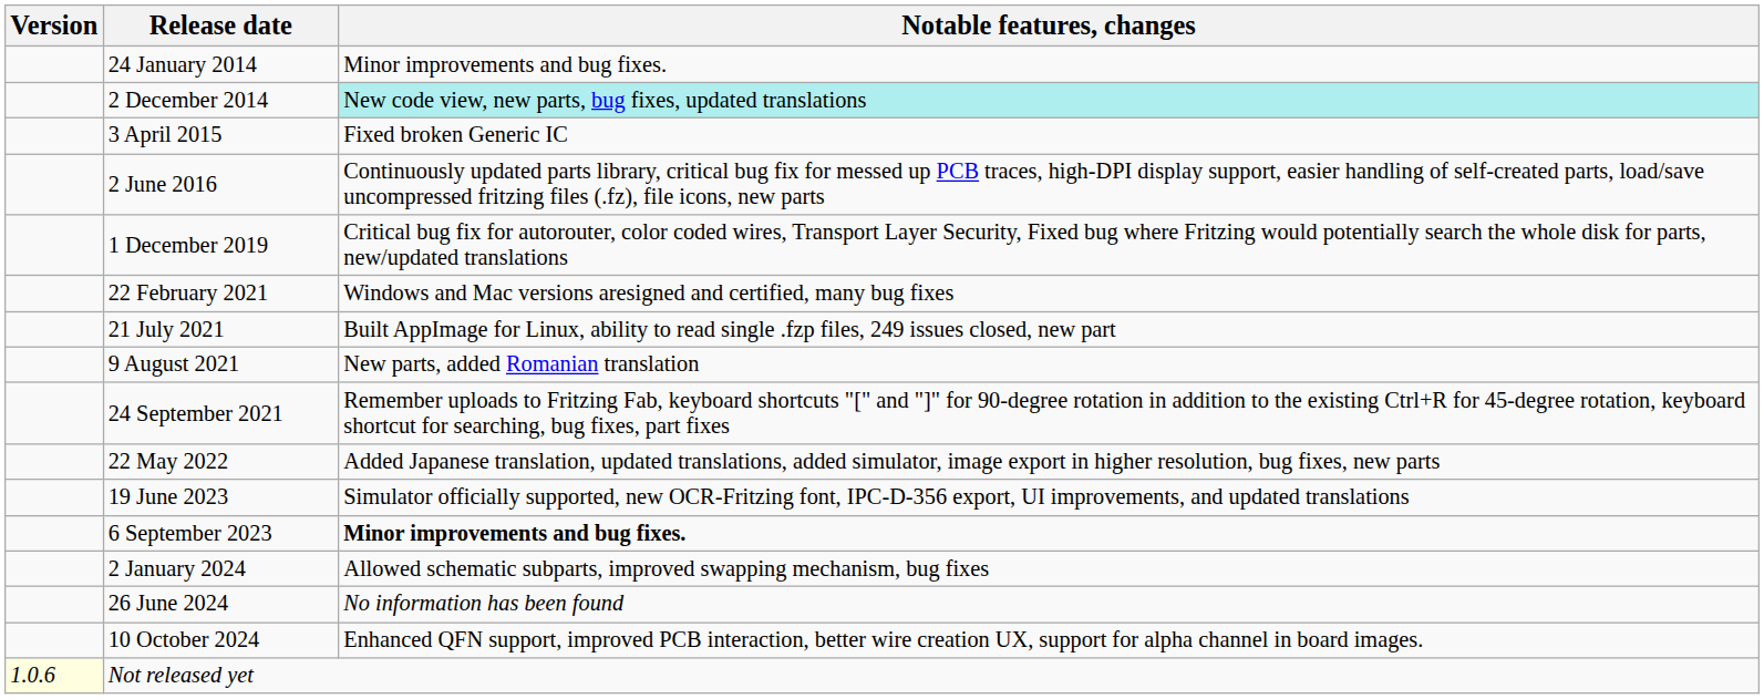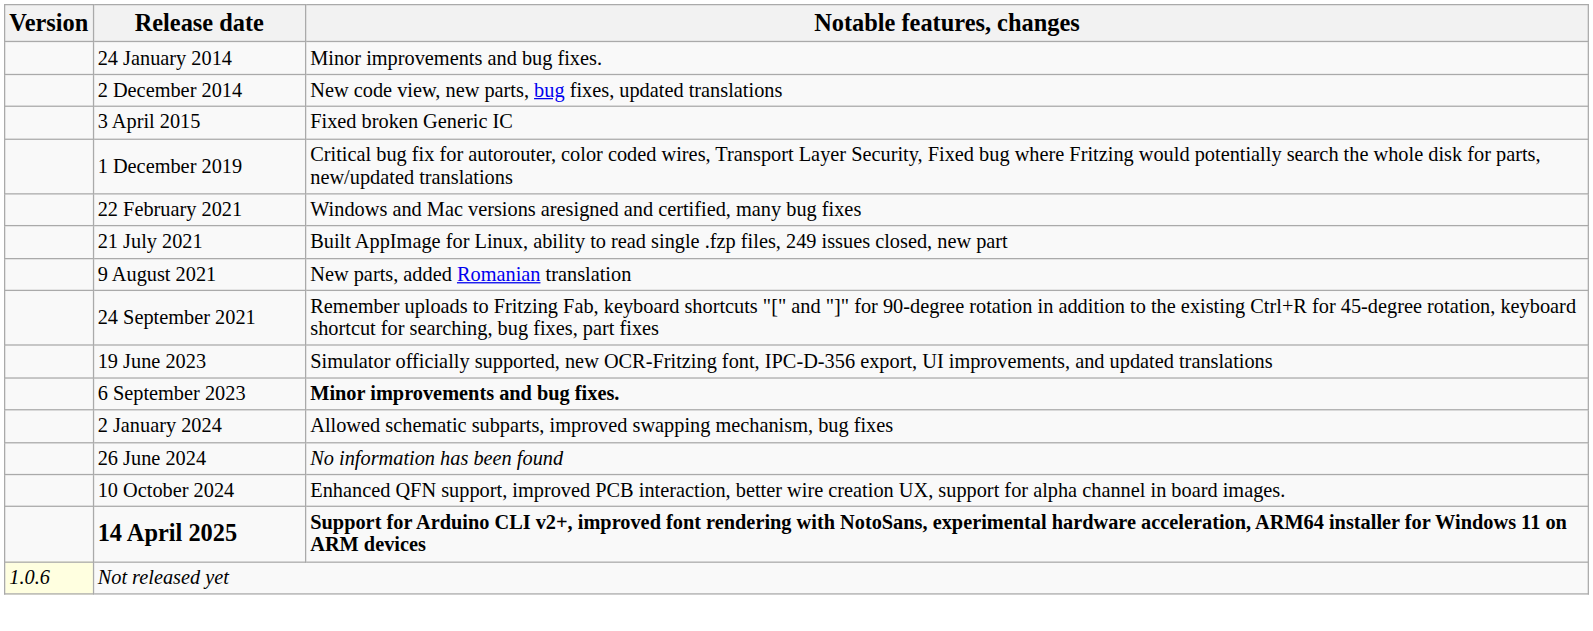 <table class="wikitable">
 <tr>
 <th><big>Version</big></th>
 <th scope="col" style="width: 10em;"><big>Release date</big></th>
 <th><big>Notable features, changes</big></th>
 </tr>
 <tr>
 <td></td>
 <td>24 January 2014</td>
 <td>Minor improvements and bug fixes.</td>
 </tr>
 <tr>
 <td></td>
 <td>2 December 2014</td>
-<td style="background: paleturquoise;">New code view, new parts, <a href='#'>bug</a> fixes, updated translations</td>
+<td>New code view, new parts, <a href='#'>bug</a> fixes, updated translations</td>
 </tr>
 <tr>
 <td></td>
 <td>3 April 2015</td>
 <td>Fixed broken Generic IC</td>
-</tr>
-<tr>
-<td></td>
-<td>2 June 2016</td>
-<td>Continuously updated parts library, critical bug fix for messed up <a href='#'>PCB</a> traces, high-DPI display support, easier handling of self-created parts, load/save uncompressed fritzing files (.fz), file icons, new parts</td>
 </tr>
 <tr>
 <td></td>
 <td>1 December 2019</td>
 <td>Critical bug fix for autorouter, color coded wires, Transport Layer Security, Fixed bug where Fritzing would potentially search the whole disk for parts, new/updated translations</td>
 </tr>
 <tr>
 <td></td>
 <td>22 February 2021</td>
 <td>Windows and Mac versions aresigned and certified, many bug fixes</td>
 </tr>
 <tr>
 <td></td>
 <td>21 July 2021</td>
 <td>Built AppImage for Linux, ability to read single .fzp files, 249 issues closed, new part</td>
 </tr>
 <tr>
 <td></td>
 <td>9 August 2021</td>
 <td>New parts, added <a href='#'>Romanian</a> translation</td>
 </tr>
 <tr>
 <td></td>
 <td>24 September 2021</td>
 <td>Remember uploads to Fritzing Fab, keyboard shortcuts "[" and "]" for 90-degree rotation in addition to the existing Ctrl+R for 45-degree rotation, keyboard shortcut for searching, bug fixes, part fixes</td>
 </tr>
 <tr>
 <td></td>
-<td>22 May 2022</td>
-<td>Added Japanese translation, updated translations, added simulator, image export in higher resolution, bug fixes, new parts</td>
-</tr>
-<tr>
-<td></td>
 <td>19 June 2023</td>
 <td>Simulator officially supported, new OCR-Fritzing font, IPC-D-356 export, UI improvements, and updated translations</td>
 </tr>
 <tr>
 <td></td>
 <td>6 September 2023</td>
 <td><strong>Minor improvements and bug fixes.</strong></td>
 </tr>
 <tr>
 <td></td>
 <td>2 January 2024</td>
 <td>Allowed schematic subparts, improved swapping mechanism, bug fixes</td>
 </tr>
 <tr>
 <td></td>
 <td>26 June 2024</td>
 <td><em>No information has been found</em></td>
 </tr>
 <tr>
 <td></td>
 <td>10 October 2024</td>
 <td>Enhanced QFN support, improved PCB interaction, better wire creation UX, support for alpha channel in board images.</td>
 </tr>
 <tr>
+<td><strong><big></big></strong></td>
+<td><strong><big>14 April 2025</big></strong></td>
+<td><strong>Support for Arduino CLI v2+, improved font rendering with NotoSans, experimental hardware acceleration, ARM64 installer for Windows 11 on ARM devices</strong></td>
+</tr>
+<tr>
 <td style="background: lightyellow;"><em>1.0.6</em></td>
 <td colspan="2"><em>Not released yet</em></td>
 </tr>
 </table>
